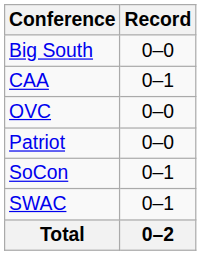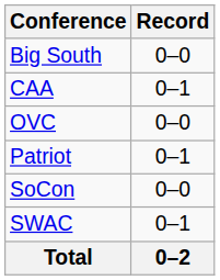 <table class="wikitable">
 <tr>
 <th>Conference</th>
 <th>Record</th>
 </tr>
 <tr>
 <td><a href='#'>Big South</a></td>
 <td align=center>0–0</td>
 </tr>
 <tr>
 <td><a href='#'>CAA</a></td>
 <td align=center>0–1</td>
 </tr>
 <tr>
 <td><a href='#'>OVC</a></td>
 <td align=center>0–0</td>
 </tr>
 <tr>
 <td><a href='#'>Patriot</a></td>
-<td align=center>0–0</td>
+<td align=center>0–1</td>
 </tr>
 <tr>
 <td><a href='#'>SoCon</a></td>
-<td align=center>0–1</td>
+<td align=center>0–0</td>
 </tr>
 <tr>
 <td><a href='#'>SWAC</a></td>
 <td align=center>0–1</td>
 </tr>
 <tr>
 <th>Total</th>
 <th>0–2</th>
 </tr>
 </table>
